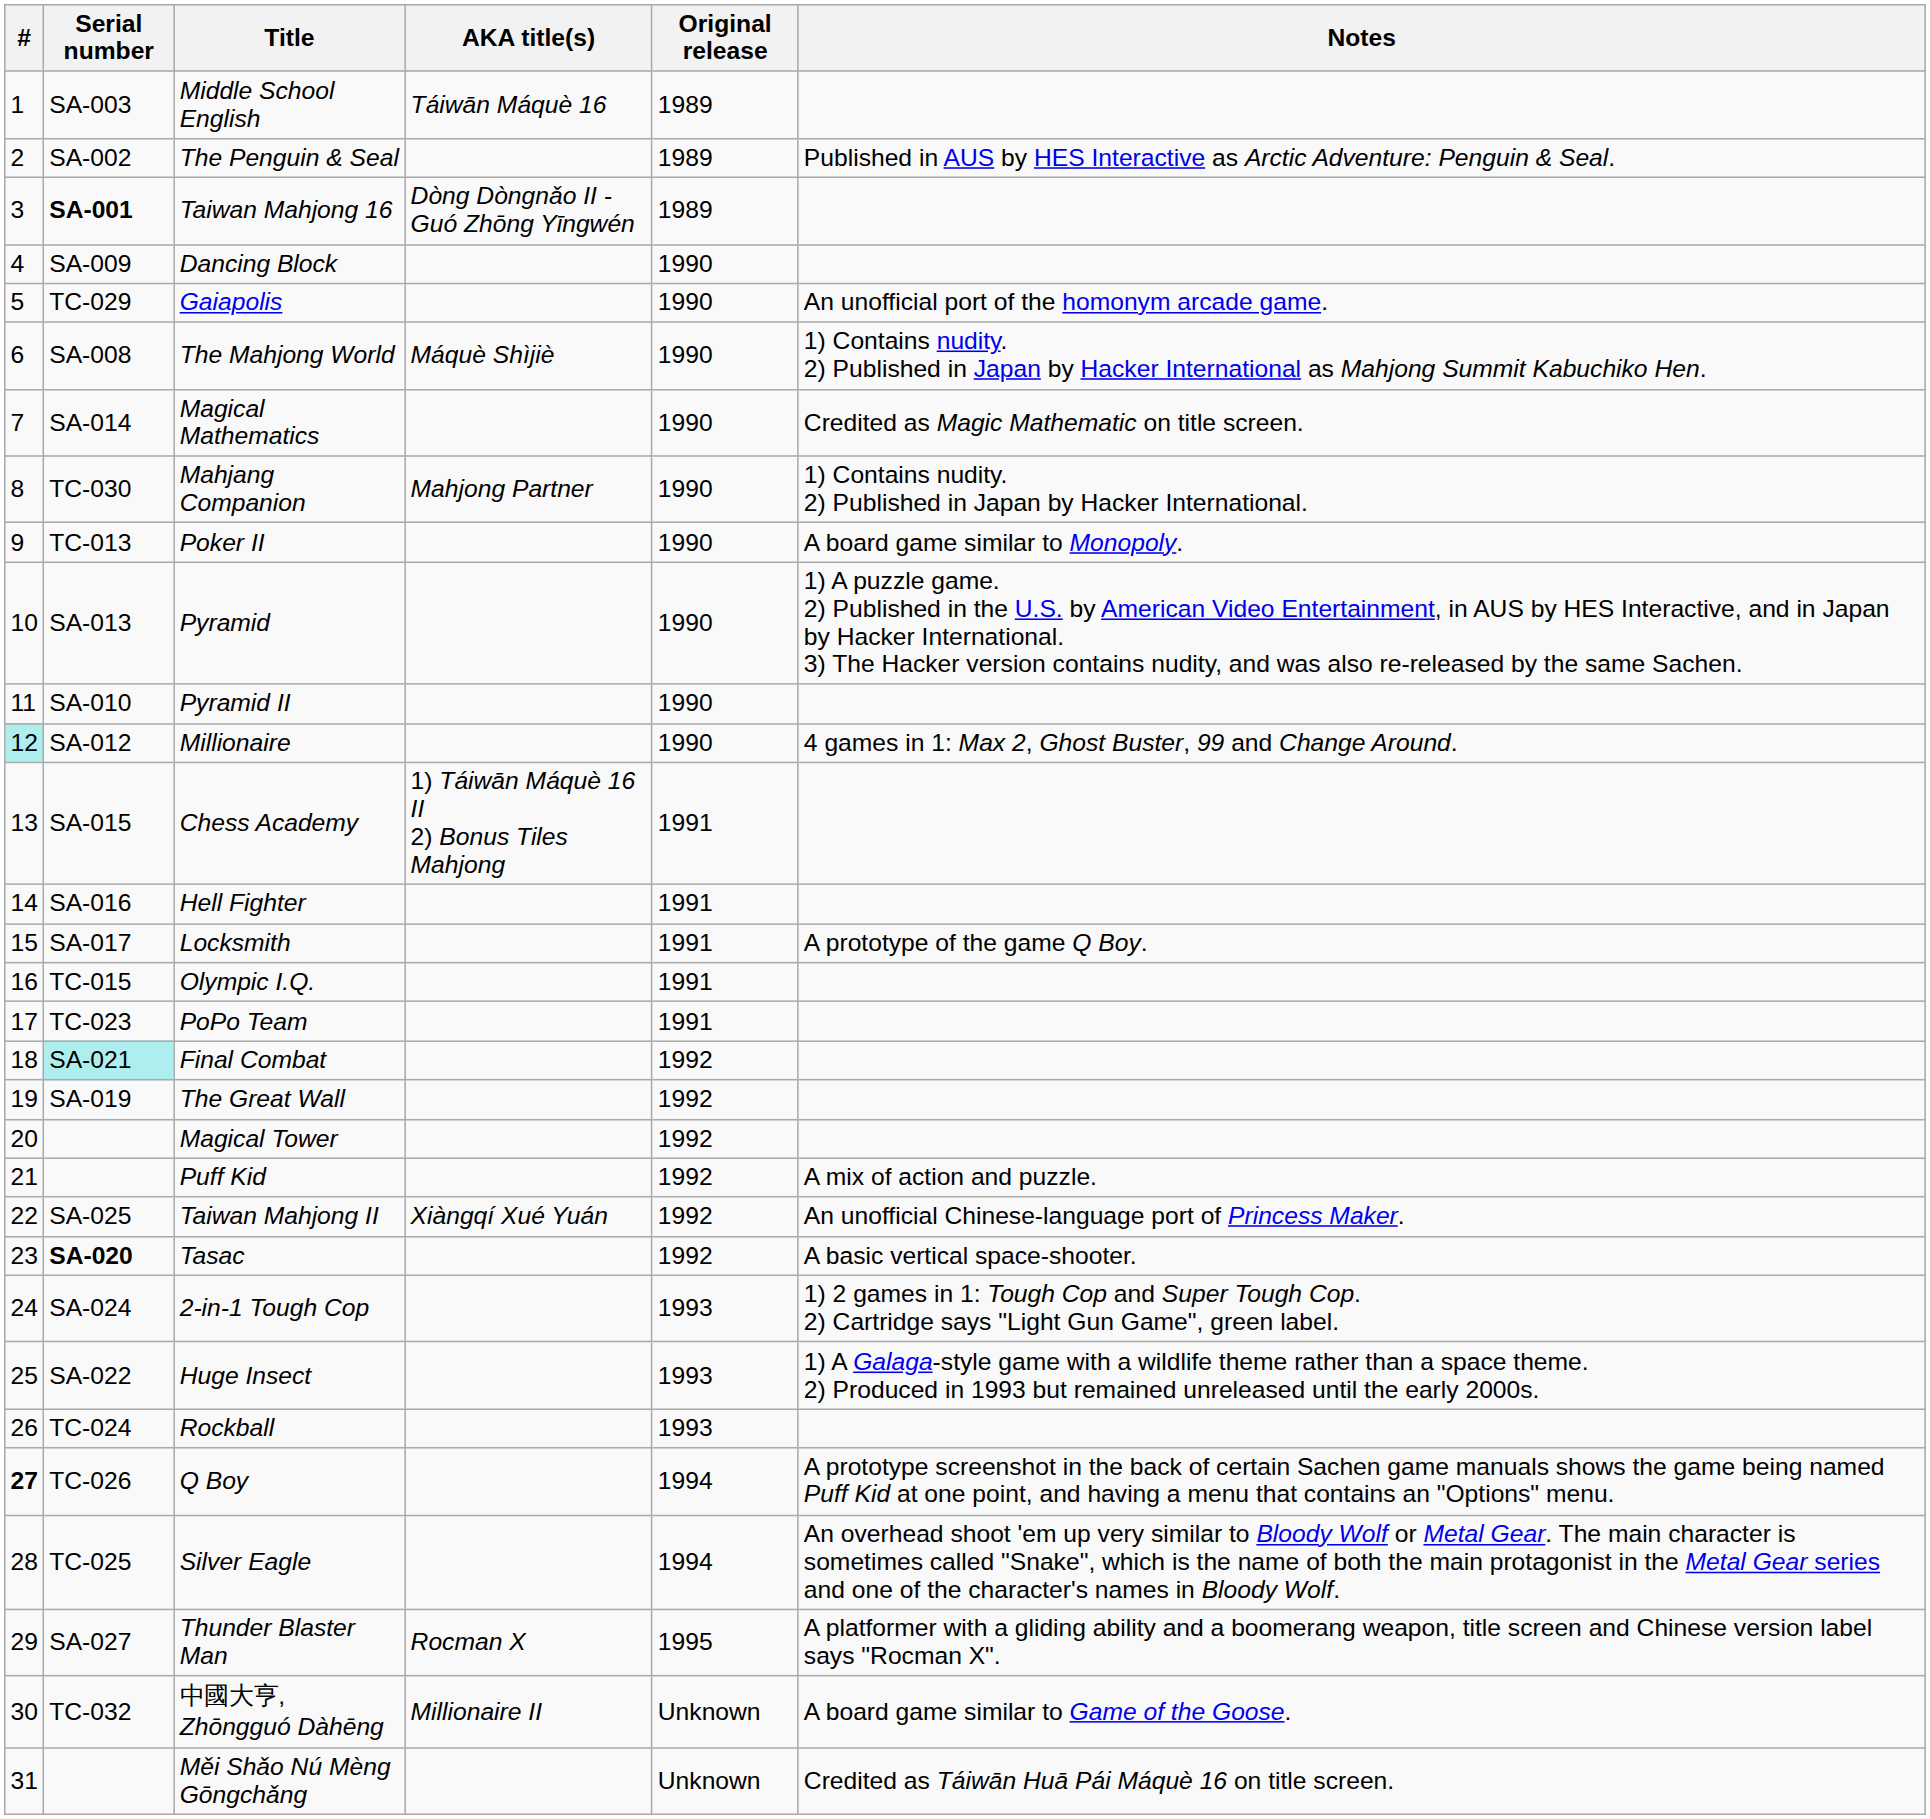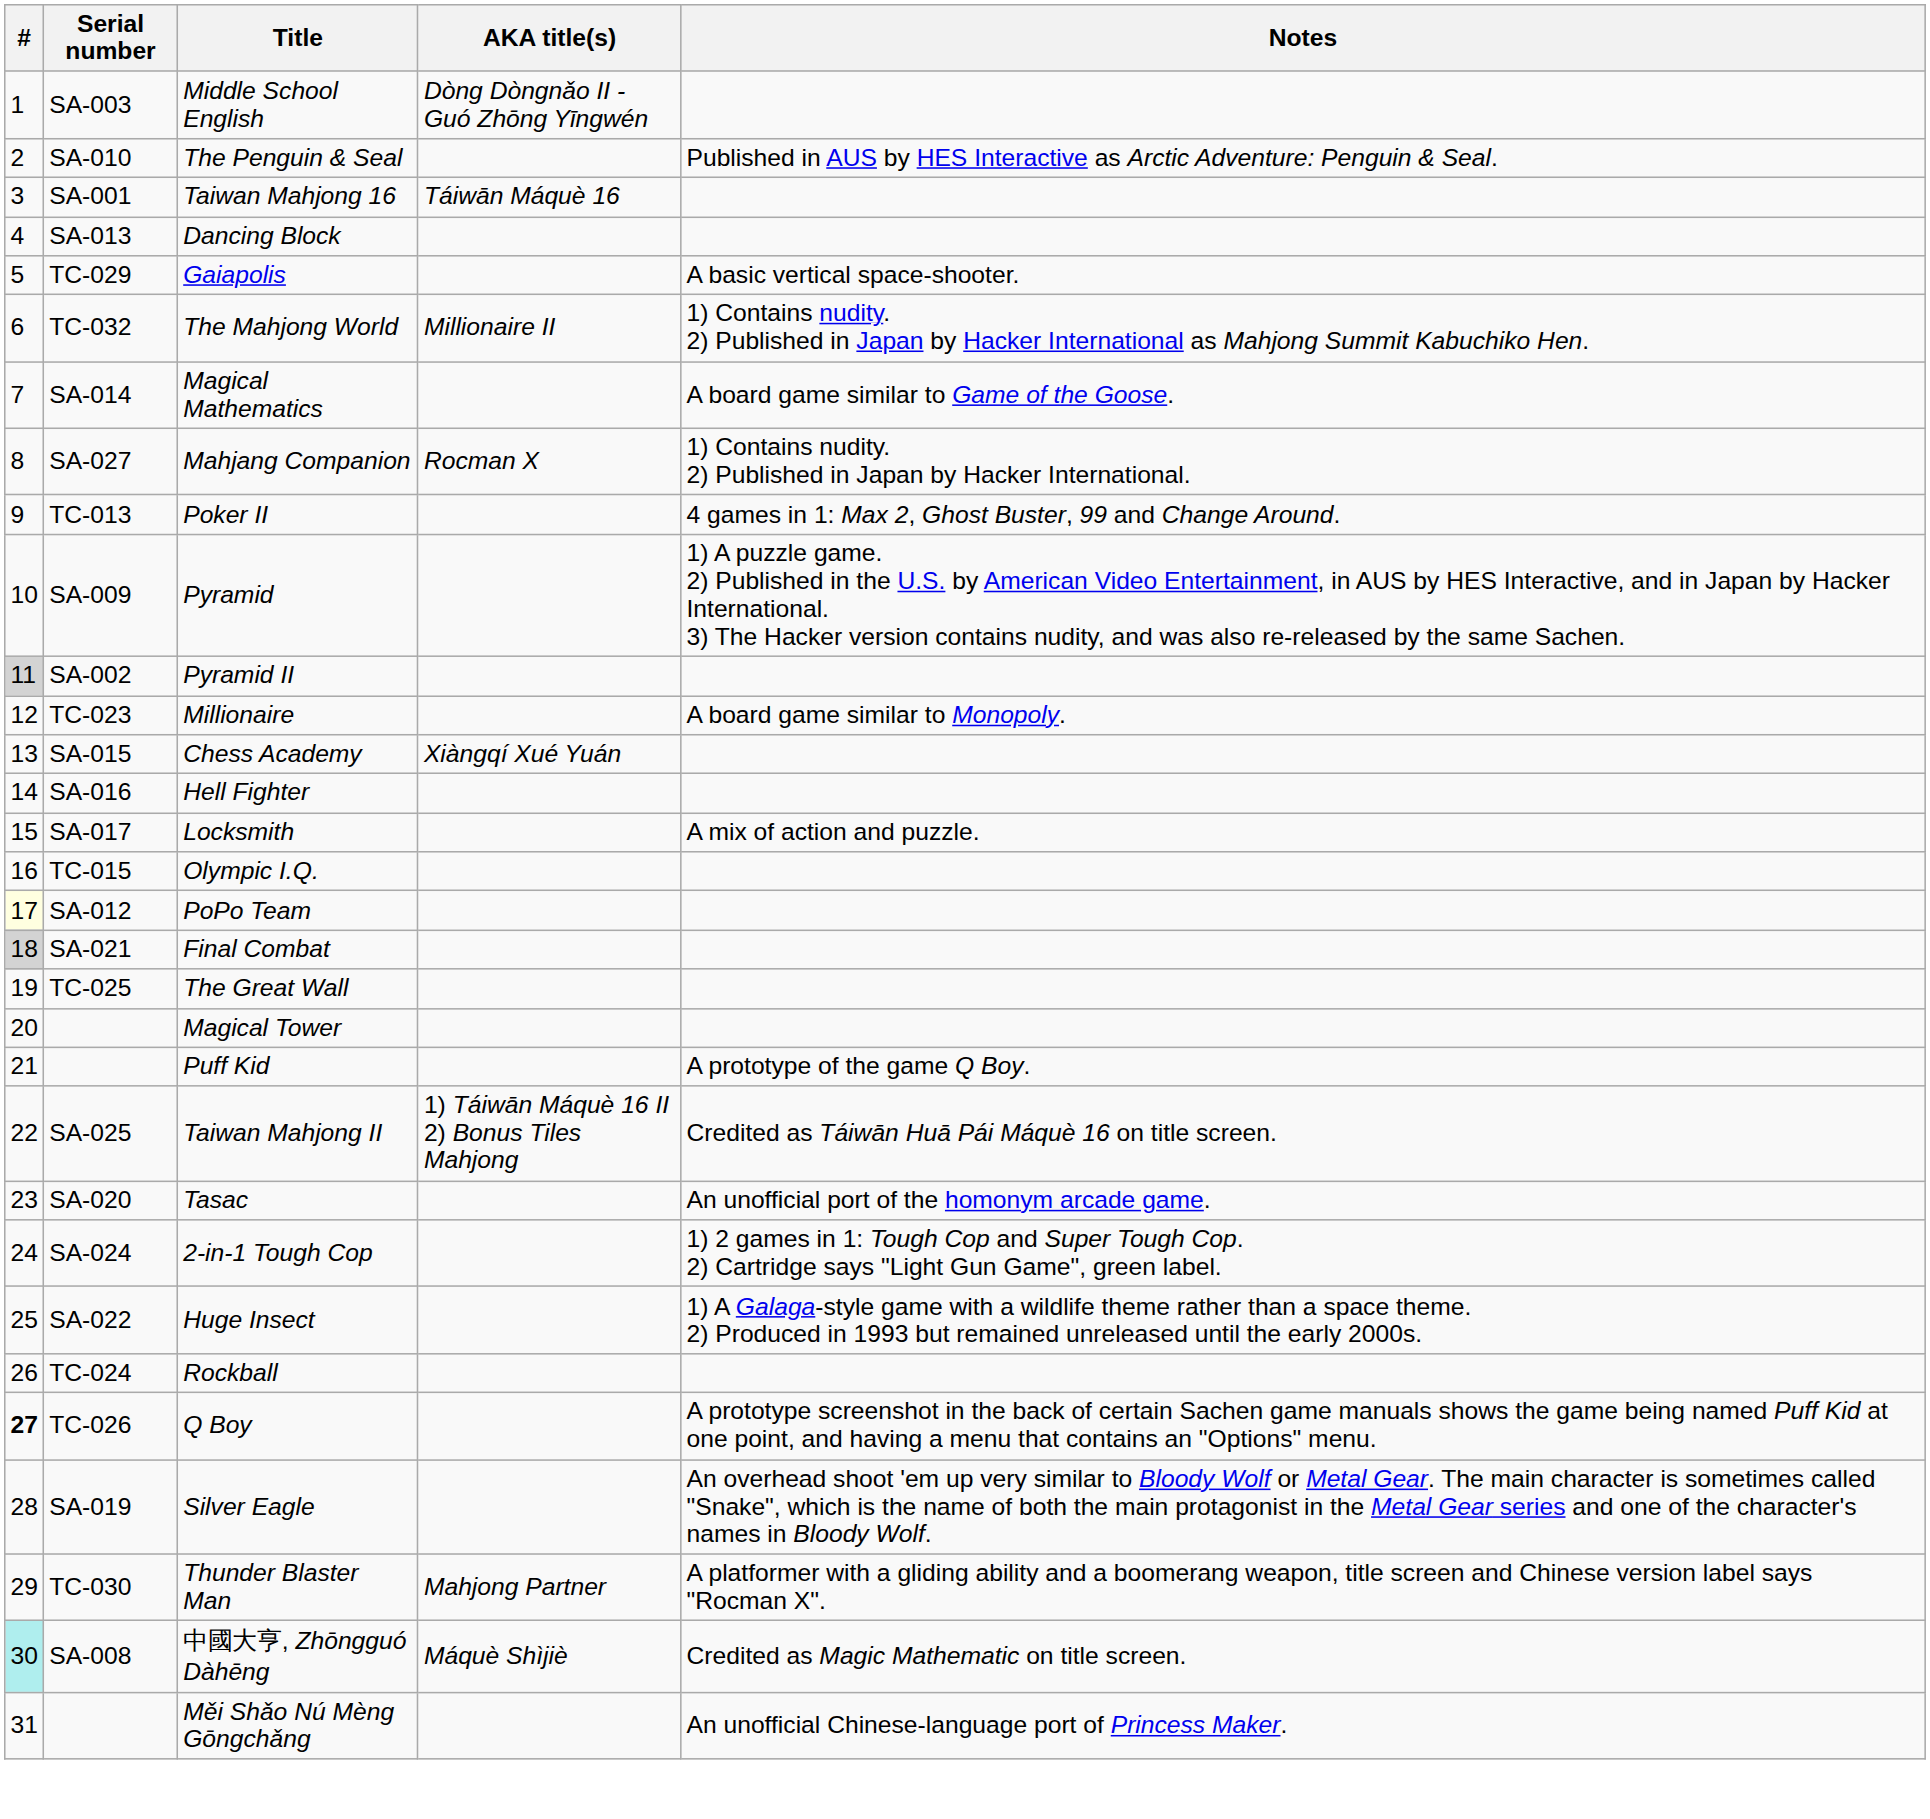 <table class="wikitable sortable">
 <tr>
 <th scope="col">#</th>
 <th scope="col">Serial number</th>
 <th scope="col">Title</th>
 <th scope="col">AKA title(s)</th>
-<th scope="col">Original release</th>
 <th scope="col">Notes</th>
 </tr>
 <tr>
 <td>1</td>
 <td>SA-003</td>
 <td><em>Middle School English</em></td>
-<td><em>Táiwān Máquè 16</em></td>
-<td>1989</td>
+<td><em>Dòng Dòngnǎo II - Guó Zhōng Yīngwén</em></td>
 <td></td>
 </tr>
 <tr>
 <td>2</td>
-<td>SA-002</td>
+<td>SA-010</td>
 <td><em>The Penguin & Seal</em></td>
 <td></td>
-<td>1989</td>
 <td>Published in <a href='#'>AUS</a> by <a href='#'>HES Interactive</a> as <em>Arctic Adventure: Penguin & Seal</em>.</td>
 </tr>
 <tr>
 <td>3</td>
-<td><strong>SA-001</strong></td>
+<td>SA-001</td>
 <td><em>Taiwan Mahjong 16</em></td>
-<td><em>Dòng Dòngnǎo II - Guó Zhōng Yīngwén</em></td>
-<td>1989</td>
+<td><em>Táiwān Máquè 16</em></td>
 <td></td>
 </tr>
 <tr>
 <td>4</td>
-<td>SA-009</td>
+<td>SA-013</td>
 <td><em>Dancing Block</em></td>
 <td></td>
-<td>1990</td>
 <td></td>
 </tr>
 <tr>
 <td>5</td>
 <td>TC-029</td>
 <td><em><a href='#'>Gaiapolis</a></em></td>
 <td></td>
-<td>1990</td>
-<td>An unofficial port of the <a href='#'>homonym arcade game</a>.</td>
+<td>A basic vertical space-shooter.</td>
 </tr>
 <tr>
 <td>6</td>
-<td>SA-008</td>
+<td>TC-032</td>
 <td><em>The Mahjong World</em></td>
-<td><em>Máquè Shìjiè</em></td>
-<td>1990</td>
+<td><em>Millionaire II</em></td>
 <td>1) Contains <a href='#'>nudity</a>.<br>2) Published in <a href='#'>Japan</a> by <a href='#'>Hacker International</a> as <em>Mahjong Summit Kabuchiko Hen</em>.</td>
 </tr>
 <tr>
 <td>7</td>
 <td>SA-014</td>
 <td><em>Magical Mathematics</em></td>
 <td></td>
-<td>1990</td>
-<td>Credited as <em>Magic Mathematic</em> on title screen.</td>
+<td>A board game similar to <em><a href='#'>Game of the Goose</a></em>.</td>
 </tr>
 <tr>
 <td>8</td>
-<td>TC-030</td>
+<td>SA-027</td>
 <td><em>Mahjang Companion</em></td>
-<td><em>Mahjong Partner</em></td>
-<td>1990</td>
+<td><em>Rocman X</em></td>
 <td>1) Contains nudity.<br>2) Published in Japan by Hacker International.</td>
 </tr>
 <tr>
 <td>9</td>
 <td>TC-013</td>
 <td><em>Poker II</em></td>
 <td></td>
-<td>1990</td>
-<td>A board game similar to <em><a href='#'>Monopoly</a></em>.</td>
+<td>4 games in 1: <em>Max 2</em>, <em>Ghost Buster</em>, <em>99</em> and <em>Change Around</em>.</td>
 </tr>
 <tr>
 <td>10</td>
-<td>SA-013</td>
+<td>SA-009</td>
 <td><em>Pyramid</em></td>
 <td></td>
-<td>1990</td>
 <td>1) A puzzle game.<br>2) Published in the <a href='#'>U.S.</a> by <a href='#'>American Video Entertainment</a>, in AUS by HES Interactive, and in Japan by Hacker International.<br>3) The Hacker version contains nudity, and was also re-released by the same Sachen.</td>
 </tr>
 <tr>
-<td>11</td>
-<td>SA-010</td>
+<td style="background: lightgrey;">11</td>
+<td>SA-002</td>
 <td><em>Pyramid II</em></td>
 <td></td>
-<td>1990</td>
 <td></td>
 </tr>
 <tr>
-<td style="background: paleturquoise;">12</td>
-<td>SA-012</td>
+<td>12</td>
+<td>TC-023</td>
 <td><em>Millionaire</em></td>
 <td></td>
-<td>1990</td>
-<td>4 games in 1: <em>Max 2</em>, <em>Ghost Buster</em>, <em>99</em> and <em>Change Around</em>.</td>
+<td>A board game similar to <em><a href='#'>Monopoly</a></em>.</td>
 </tr>
 <tr>
 <td>13</td>
 <td>SA-015</td>
 <td><em>Chess Academy</em></td>
-<td>1) <em>Táiwān Máquè 16 II</em><br>2) <em>Bonus Tiles Mahjong</em></td>
-<td>1991</td>
+<td><em>Xiàngqí Xué Yuán</em></td>
 <td></td>
 </tr>
 <tr>
 <td>14</td>
 <td>SA-016</td>
 <td><em>Hell Fighter</em></td>
 <td></td>
-<td>1991</td>
 <td></td>
 </tr>
 <tr>
 <td>15</td>
 <td>SA-017</td>
 <td><em>Locksmith</em></td>
 <td></td>
-<td>1991</td>
-<td>A prototype of the game <em>Q Boy</em>.</td>
+<td>A mix of action and puzzle.</td>
 </tr>
 <tr>
 <td>16</td>
 <td>TC-015</td>
 <td><em>Olympic I.Q.</em></td>
 <td></td>
-<td>1991</td>
 <td></td>
 </tr>
 <tr>
-<td>17</td>
-<td>TC-023</td>
+<td style="background: lightyellow;">17</td>
+<td>SA-012</td>
 <td><em>PoPo Team</em></td>
 <td></td>
-<td>1991</td>
 <td></td>
 </tr>
 <tr>
-<td>18</td>
-<td style="background: paleturquoise;">SA-021</td>
+<td style="background: lightgrey;">18</td>
+<td>SA-021</td>
 <td><em>Final Combat</em></td>
 <td></td>
-<td>1992</td>
 <td></td>
 </tr>
 <tr>
 <td>19</td>
-<td>SA-019</td>
+<td>TC-025</td>
 <td><em>The Great Wall</em></td>
 <td></td>
-<td>1992</td>
 <td></td>
 </tr>
 <tr>
 <td>20</td>
 <td></td>
 <td><em>Magical Tower</em></td>
 <td></td>
-<td>1992</td>
 <td></td>
 </tr>
 <tr>
 <td>21</td>
 <td></td>
 <td><em>Puff Kid</em></td>
 <td></td>
-<td>1992</td>
-<td>A mix of action and puzzle.</td>
+<td>A prototype of the game <em>Q Boy</em>.</td>
 </tr>
 <tr>
 <td>22</td>
 <td>SA-025</td>
 <td><em>Taiwan Mahjong II</em></td>
-<td><em>Xiàngqí Xué Yuán</em></td>
-<td>1992</td>
-<td>An unofficial Chinese-language port of <em><a href='#'>Princess Maker</a></em>.</td>
+<td>1) <em>Táiwān Máquè 16 II</em><br>2) <em>Bonus Tiles Mahjong</em></td>
+<td>Credited as <em>Táiwān Huā Pái Máquè 16</em> on title screen.</td>
 </tr>
 <tr>
 <td>23</td>
-<td><strong>SA-020</strong></td>
+<td>SA-020</td>
 <td><em>Tasac</em></td>
 <td></td>
-<td>1992</td>
-<td>A basic vertical space-shooter.</td>
+<td>An unofficial port of the <a href='#'>homonym arcade game</a>.</td>
 </tr>
 <tr>
 <td>24</td>
 <td>SA-024</td>
 <td><em>2-in-1 Tough Cop</em></td>
 <td></td>
-<td>1993</td>
 <td>1) 2 games in 1: <em>Tough Cop</em> and <em>Super Tough Cop</em>.<br>2) Cartridge says "Light Gun Game", green label.</td>
 </tr>
 <tr>
 <td>25</td>
 <td>SA-022</td>
 <td><em>Huge Insect</em></td>
 <td></td>
-<td>1993</td>
 <td>1) A <em><a href='#'>Galaga</a></em>-style game with a wildlife theme rather than a space theme.<br>2) Produced in 1993 but remained unreleased until the early 2000s.</td>
 </tr>
 <tr>
 <td>26</td>
 <td>TC-024</td>
 <td><em>Rockball</em></td>
 <td></td>
-<td>1993</td>
 <td></td>
 </tr>
 <tr>
 <td><strong>27</strong></td>
 <td>TC-026</td>
 <td><em>Q Boy</em></td>
 <td></td>
-<td>1994</td>
 <td>A prototype screenshot in the back of certain Sachen game manuals shows the game being named <em>Puff Kid</em> at one point, and having a menu that contains an "Options" menu.</td>
 </tr>
 <tr>
 <td>28</td>
-<td>TC-025</td>
+<td>SA-019</td>
 <td><em>Silver Eagle</em></td>
 <td></td>
-<td>1994</td>
 <td>An overhead shoot 'em up very similar to <em><a href='#'>Bloody Wolf</a></em> or <em><a href='#'>Metal Gear</a></em>. The main character is sometimes called "Snake", which is the name of both the main protagonist in the <a href='#'><em>Metal Gear</em> series</a> and one of the character's names in <em>Bloody Wolf</em>.</td>
 </tr>
 <tr>
 <td>29</td>
-<td>SA-027</td>
+<td>TC-030</td>
 <td><em>Thunder Blaster Man</em></td>
-<td><em>Rocman X</em></td>
-<td>1995</td>
+<td><em>Mahjong Partner</em></td>
 <td>A platformer with a gliding ability and a boomerang weapon, title screen and Chinese version label says "Rocman X".</td>
 </tr>
 <tr>
-<td>30</td>
-<td>TC-032</td>
+<td style="background: paleturquoise;">30</td>
+<td>SA-008</td>
 <td>中國大亨, <em>Zhōngguó Dàhēng</em></td>
-<td><em>Millionaire II</em></td>
-<td>Unknown</td>
-<td>A board game similar to <em><a href='#'>Game of the Goose</a></em>.</td>
+<td><em>Máquè Shìjiè</em></td>
+<td>Credited as <em>Magic Mathematic</em> on title screen.</td>
 </tr>
 <tr>
 <td>31</td>
 <td></td>
 <td><em>Měi Shǎo Nú Mèng Gōngchǎng</em></td>
 <td></td>
-<td>Unknown</td>
-<td>Credited as <em>Táiwān Huā Pái Máquè 16</em> on title screen.</td>
+<td>An unofficial Chinese-language port of <em><a href='#'>Princess Maker</a></em>.</td>
 </tr>
 </table>
